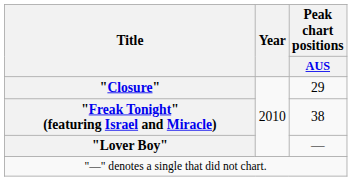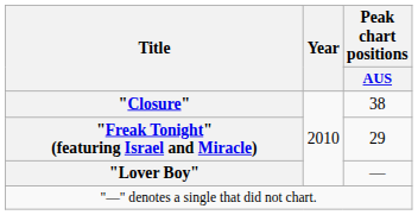 <table class="wikitable plainrowheaders" style="text-align:center;" border="1">
 <tr>
 <th scope="col" rowspan="2" style="width:18em;">Title</th>
 <th scope="col" rowspan="2">Year</th>
 <th scope="col" colspan="1">Peak chart positions</th>
 </tr>
 <tr>
 <th scope="col" style="width:3em;font-size:90%;"><a href='#'>AUS</a><br></th>
 </tr>
 <tr>
 <th scope="row">"<a href='#'>Closure</a>"</th>
 <td rowspan="3">2010</td>
-<td>29</td>
+<td>38</td>
 </tr>
 <tr>
 <th scope="row">"<a href='#'>Freak Tonight</a>"<br><span>(featuring <a href='#'>Israel</a> and <a href='#'>Miracle</a>)</span></th>
-<td>38</td>
+<td>29</td>
 </tr>
 <tr>
 <th scope="row">"Lover Boy"</th>
 <td>—</td>
 </tr>
 <tr>
 <td colspan="3" style="font-size:85%">"—" denotes a single that did not chart.</td>
 </tr>
 </table>
